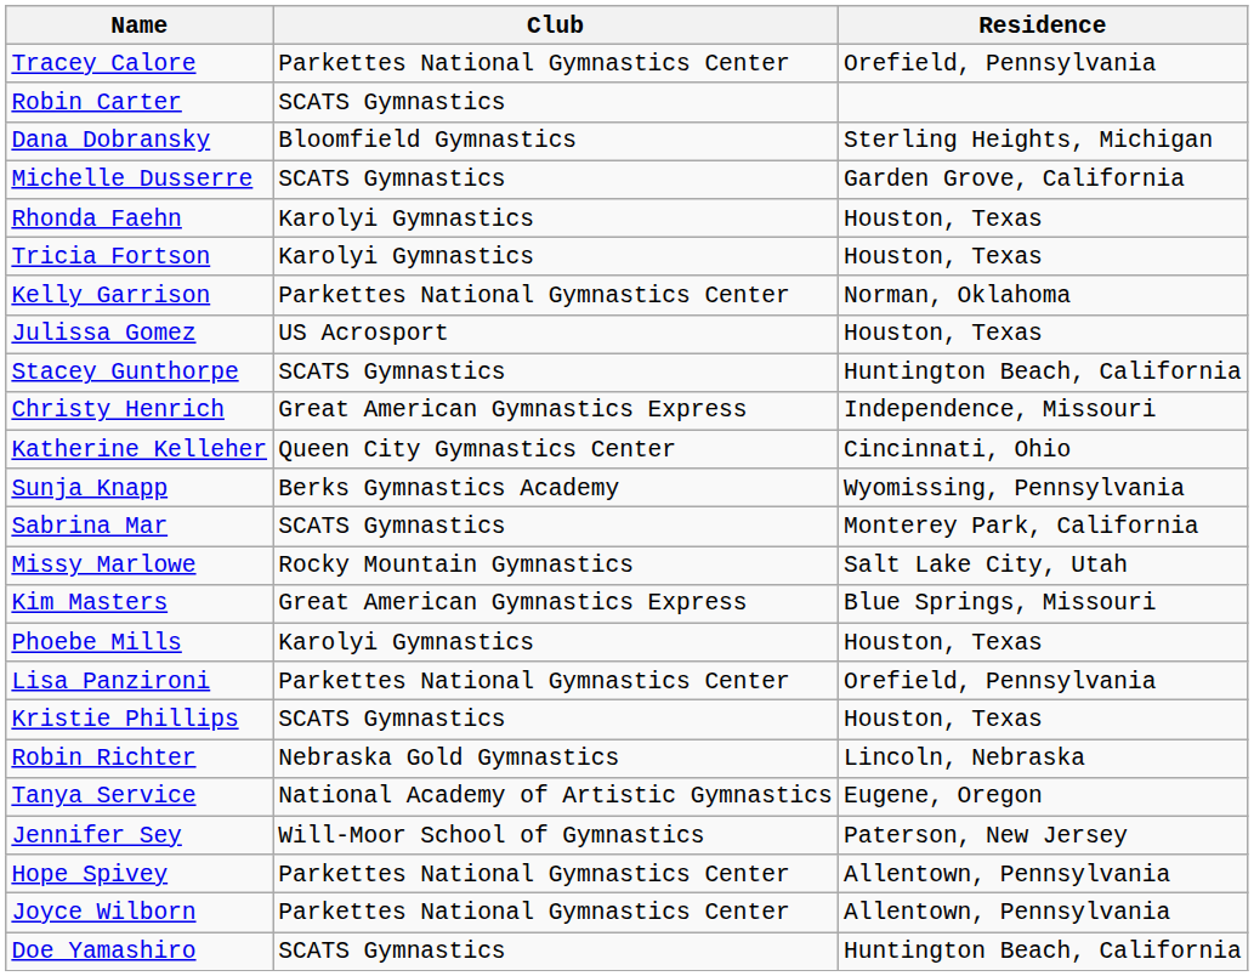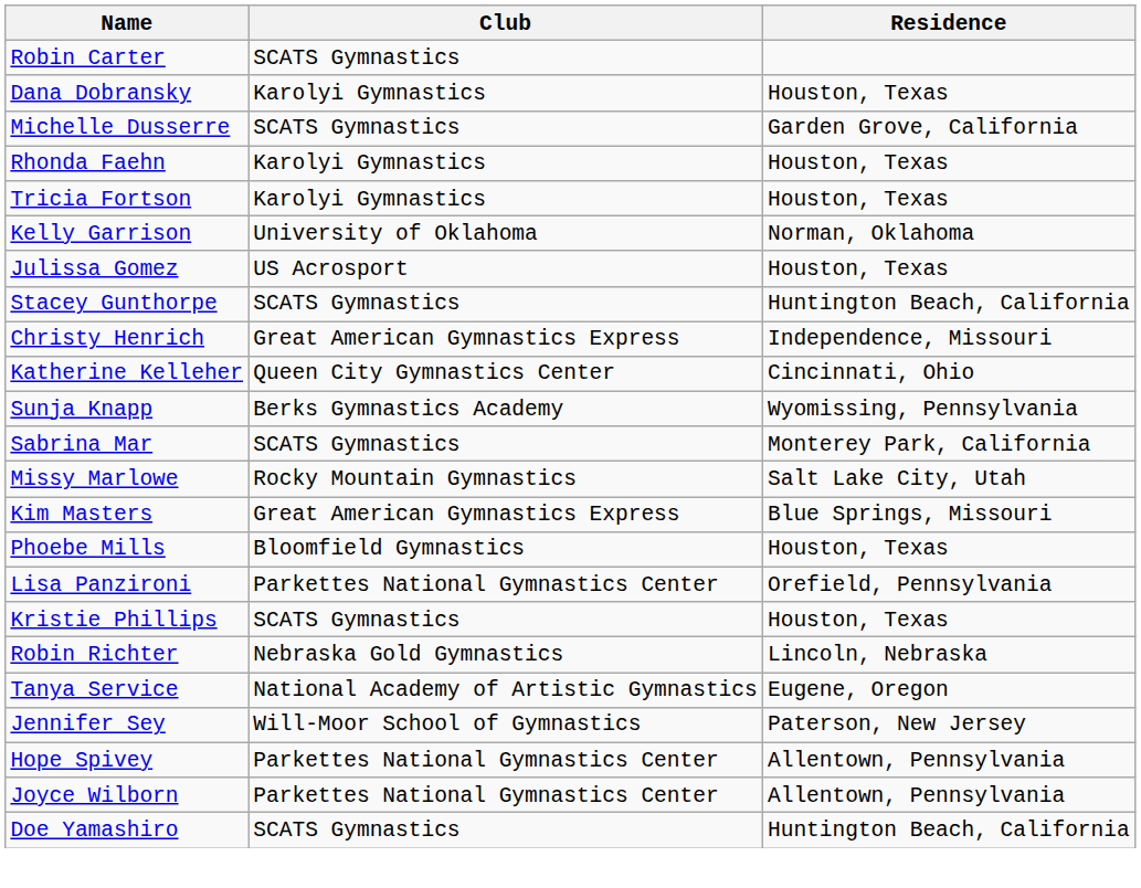 <table class="wikitable">
 <tr>
 <th>Name</th>
 <th>Club</th>
 <th>Residence</th>
-</tr>
-<tr>
-<td><a href='#'>Tracey Calore</a></td>
-<td>Parkettes National Gymnastics Center</td>
-<td>Orefield, Pennsylvania</td>
 </tr>
 <tr>
 <td><a href='#'>Robin Carter</a></td>
 <td>SCATS Gymnastics</td>
 <td></td>
 </tr>
 <tr>
 <td><a href='#'>Dana Dobransky</a></td>
-<td>Bloomfield Gymnastics</td>
-<td>Sterling Heights, Michigan</td>
+<td>Karolyi Gymnastics</td>
+<td>Houston, Texas</td>
 </tr>
 <tr>
 <td><a href='#'>Michelle Dusserre</a></td>
 <td>SCATS Gymnastics</td>
 <td>Garden Grove, California</td>
 </tr>
 <tr>
 <td><a href='#'>Rhonda Faehn</a></td>
 <td>Karolyi Gymnastics</td>
 <td>Houston, Texas</td>
 </tr>
 <tr>
 <td><a href='#'>Tricia Fortson</a></td>
 <td>Karolyi Gymnastics</td>
 <td>Houston, Texas</td>
 </tr>
 <tr>
 <td><a href='#'>Kelly Garrison</a></td>
-<td>Parkettes National Gymnastics Center</td>
+<td>University of Oklahoma</td>
 <td>Norman, Oklahoma</td>
 </tr>
 <tr>
 <td><a href='#'>Julissa Gomez</a></td>
 <td>US Acrosport</td>
 <td>Houston, Texas</td>
 </tr>
 <tr>
 <td><a href='#'>Stacey Gunthorpe</a></td>
 <td>SCATS Gymnastics</td>
 <td>Huntington Beach, California</td>
 </tr>
 <tr>
 <td><a href='#'>Christy Henrich</a></td>
 <td>Great American Gymnastics Express</td>
 <td>Independence, Missouri</td>
 </tr>
 <tr>
 <td><a href='#'>Katherine Kelleher</a></td>
 <td>Queen City Gymnastics Center</td>
 <td>Cincinnati, Ohio</td>
 </tr>
 <tr>
 <td><a href='#'>Sunja Knapp</a></td>
 <td>Berks Gymnastics Academy</td>
 <td>Wyomissing, Pennsylvania</td>
 </tr>
 <tr>
 <td><a href='#'>Sabrina Mar</a></td>
 <td>SCATS Gymnastics</td>
 <td>Monterey Park, California</td>
 </tr>
 <tr>
 <td><a href='#'>Missy Marlowe</a></td>
 <td>Rocky Mountain Gymnastics</td>
 <td>Salt Lake City, Utah</td>
 </tr>
 <tr>
 <td><a href='#'>Kim Masters</a></td>
 <td>Great American Gymnastics Express</td>
 <td>Blue Springs, Missouri</td>
 </tr>
 <tr>
 <td><a href='#'>Phoebe Mills</a></td>
-<td>Karolyi Gymnastics</td>
+<td>Bloomfield Gymnastics</td>
 <td>Houston, Texas</td>
 </tr>
 <tr>
 <td><a href='#'>Lisa Panzironi</a></td>
 <td>Parkettes National Gymnastics Center</td>
 <td>Orefield, Pennsylvania</td>
 </tr>
 <tr>
 <td><a href='#'>Kristie Phillips</a></td>
 <td>SCATS Gymnastics</td>
 <td>Houston, Texas</td>
 </tr>
 <tr>
 <td><a href='#'>Robin Richter</a></td>
 <td>Nebraska Gold Gymnastics</td>
 <td>Lincoln, Nebraska</td>
 </tr>
 <tr>
 <td><a href='#'>Tanya Service</a></td>
 <td>National Academy of Artistic Gymnastics</td>
 <td>Eugene, Oregon</td>
 </tr>
 <tr>
 <td><a href='#'>Jennifer Sey</a></td>
 <td>Will-Moor School of Gymnastics</td>
 <td>Paterson, New Jersey</td>
 </tr>
 <tr>
 <td><a href='#'>Hope Spivey</a></td>
 <td>Parkettes National Gymnastics Center</td>
 <td>Allentown, Pennsylvania</td>
 </tr>
 <tr>
 <td><a href='#'>Joyce Wilborn</a></td>
 <td>Parkettes National Gymnastics Center</td>
 <td>Allentown, Pennsylvania</td>
 </tr>
 <tr>
 <td><a href='#'>Doe Yamashiro</a></td>
 <td>SCATS Gymnastics</td>
 <td>Huntington Beach, California</td>
 </tr>
 </table>
